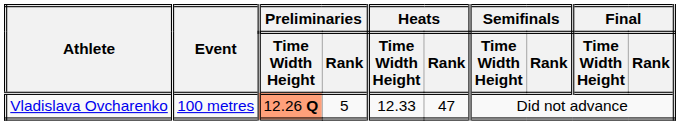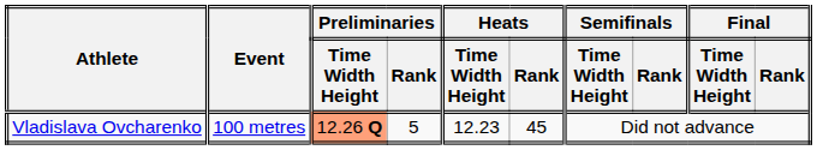 <table class=wikitable style="font-size:90%; border: double;">
 <tr>
 <th rowspan="2" style="border-right:double">Athlete</th>
 <th rowspan="2" style="border-right:double">Event</th>
 <th colspan="2" style="border-right:double; border-bottom:double;">Preliminaries</th>
 <th colspan="2" style="border-right:double; border-bottom:double;">Heats</th>
 <th colspan="2" style="border-right:double; border-bottom:double;">Semifinals</th>
 <th colspan="2" style="border-right:double; border-bottom:double;">Final</th>
 </tr>
 <tr>
 <th>Time<br>Width<br>Height</th>
 <th style="border-right:double">Rank</th>
 <th>Time<br>Width<br>Height</th>
 <th style="border-right:double">Rank</th>
 <th>Time<br>Width<br>Height</th>
 <th style="border-right:double">Rank</th>
 <th>Time<br>Width<br>Height</th>
 <th style="border-right:double">Rank</th>
 </tr>
 <tr style="border-top: double;">
 <td style="border-right:double"><a href='#'>Vladislava Ovcharenko</a></td>
 <td style="border-right:double"><a href='#'>100 metres</a></td>
 <td align=center style="background: lightsalmon;">12.26 <strong>Q</strong></td>
 <td align=center style="border-right:double">5</td>
-<td align=center>12.33</td>
-<td align=center style="border-right:double">47</td>
+<td align=center>12.23</td>
+<td align=center style="border-right:double">45</td>
 <td colspan="4" align=center>Did not advance</td>
 </tr>
 </table>
